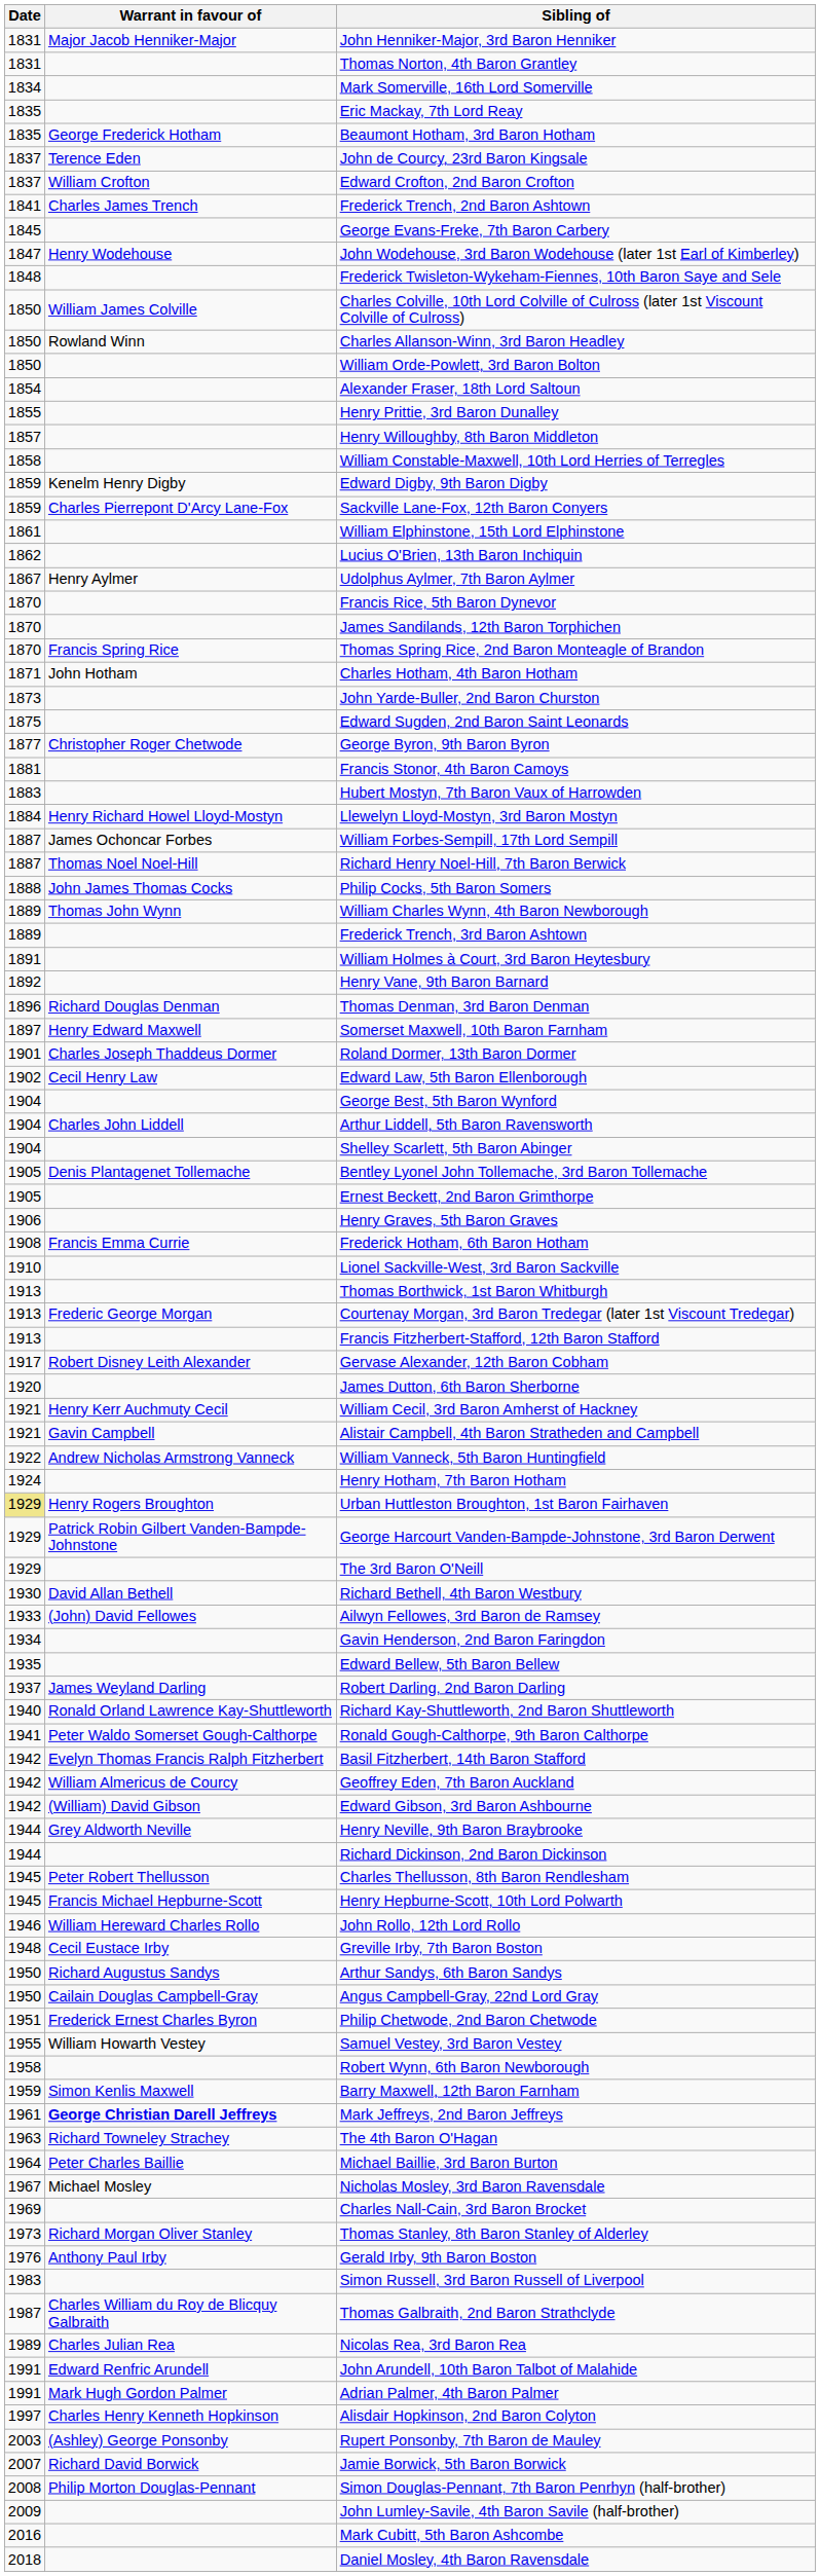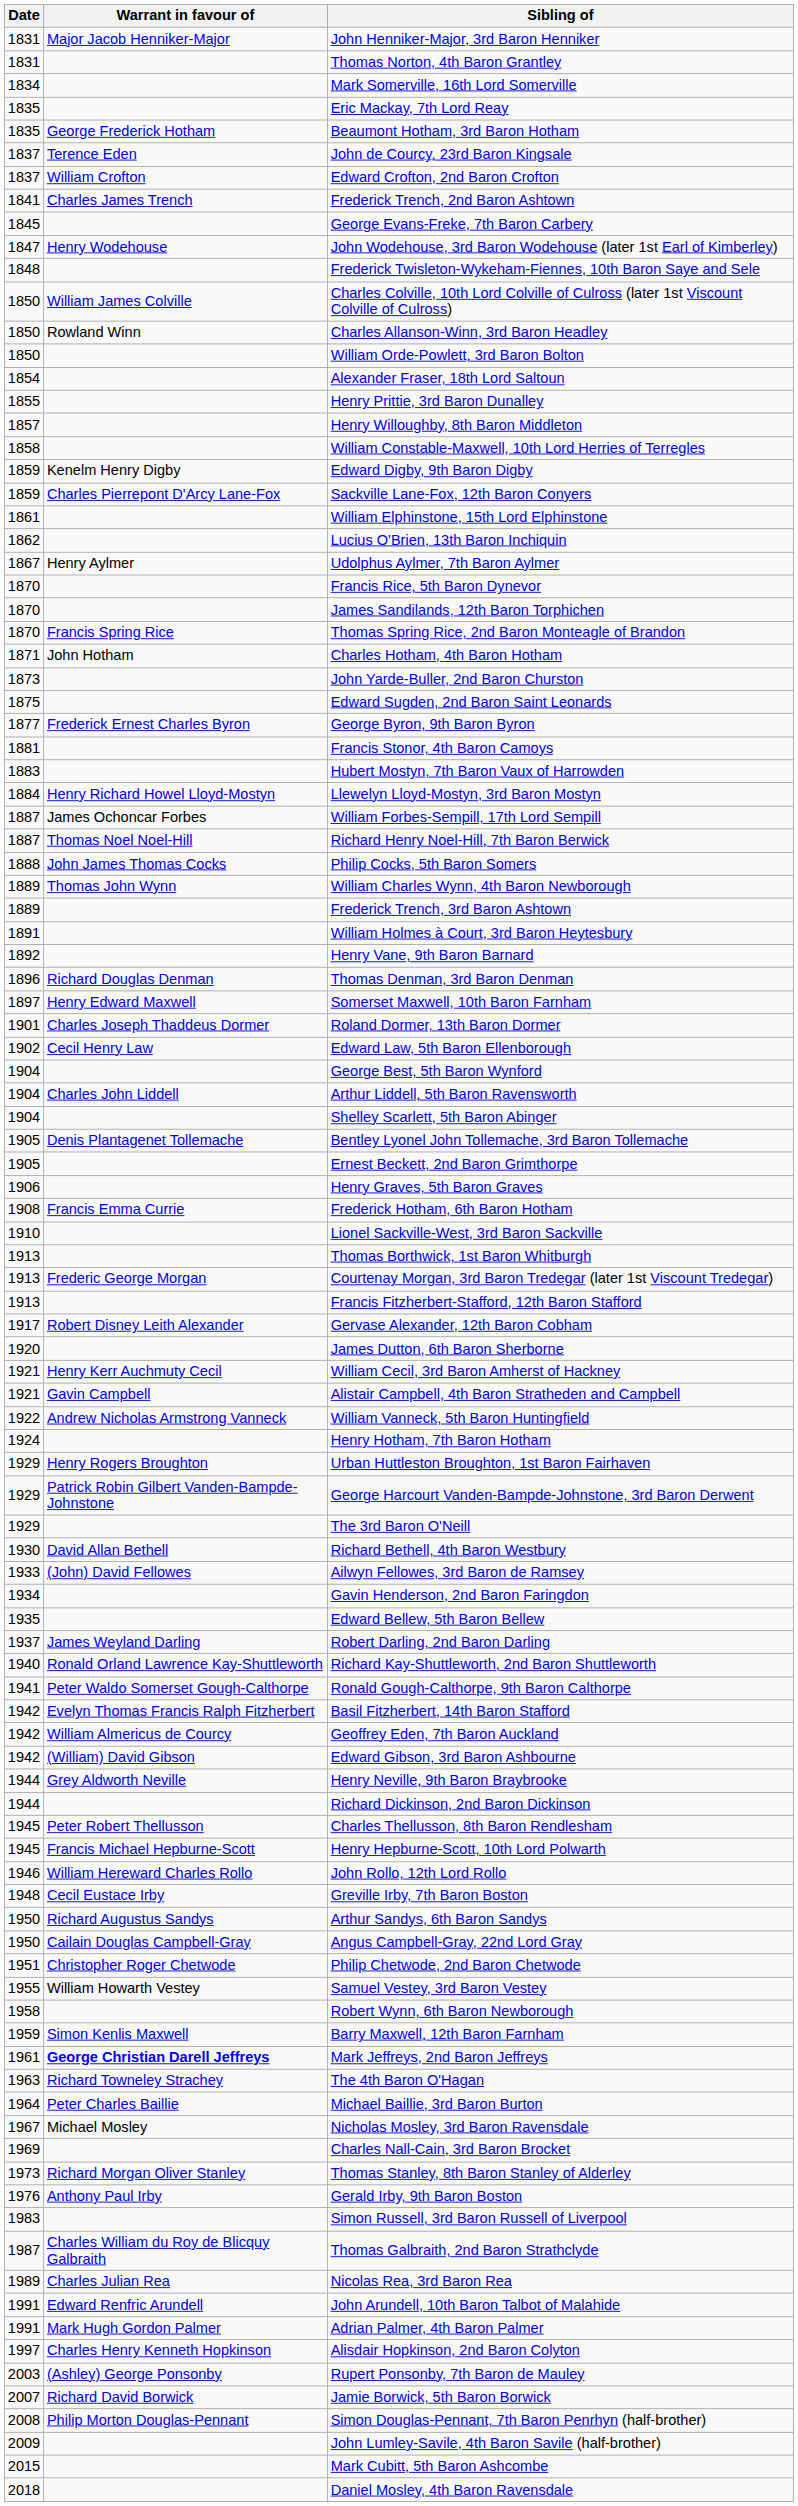 <table class="wikitable">
 <tr>
 <th>Date</th>
 <th>Warrant in favour of</th>
 <th>Sibling of</th>
 </tr>
 <tr>
 <td>1831</td>
 <td><a href='#'>Major Jacob Henniker-Major</a></td>
 <td><a href='#'>John Henniker-Major, 3rd Baron Henniker</a></td>
 </tr>
 <tr>
 <td>1831</td>
 <td></td>
 <td><a href='#'>Thomas Norton, 4th Baron Grantley</a></td>
 </tr>
 <tr>
 <td>1834</td>
 <td></td>
 <td><a href='#'>Mark Somerville, 16th Lord Somerville</a></td>
 </tr>
 <tr>
 <td>1835</td>
 <td></td>
 <td><a href='#'>Eric Mackay, 7th Lord Reay</a></td>
 </tr>
 <tr>
 <td>1835</td>
 <td><a href='#'>George Frederick Hotham</a></td>
 <td><a href='#'>Beaumont Hotham, 3rd Baron Hotham</a></td>
 </tr>
 <tr>
 <td>1837</td>
 <td><a href='#'>Terence Eden</a></td>
 <td><a href='#'>John de Courcy, 23rd Baron Kingsale</a></td>
 </tr>
 <tr>
 <td>1837</td>
 <td><a href='#'>William Crofton</a></td>
 <td><a href='#'>Edward Crofton, 2nd Baron Crofton</a></td>
 </tr>
 <tr>
 <td>1841</td>
 <td><a href='#'>Charles James Trench</a></td>
 <td><a href='#'>Frederick Trench, 2nd Baron Ashtown</a></td>
 </tr>
 <tr>
 <td>1845</td>
 <td></td>
 <td><a href='#'>George Evans-Freke, 7th Baron Carbery</a></td>
 </tr>
 <tr>
 <td>1847</td>
 <td><a href='#'>Henry Wodehouse</a></td>
 <td><a href='#'>John Wodehouse, 3rd Baron Wodehouse</a> (later 1st <a href='#'>Earl of Kimberley</a>)</td>
 </tr>
 <tr>
 <td>1848</td>
 <td></td>
 <td><a href='#'>Frederick Twisleton-Wykeham-Fiennes, 10th Baron Saye and Sele</a></td>
 </tr>
 <tr>
 <td>1850</td>
 <td><a href='#'>William James Colville</a></td>
 <td><a href='#'>Charles Colville, 10th Lord Colville of Culross</a> (later 1st <a href='#'>Viscount Colville of Culross</a>)</td>
 </tr>
 <tr>
 <td>1850</td>
 <td>Rowland Winn</td>
 <td><a href='#'>Charles Allanson-Winn, 3rd Baron Headley</a></td>
 </tr>
 <tr>
 <td>1850</td>
 <td></td>
 <td><a href='#'>William Orde-Powlett, 3rd Baron Bolton</a></td>
 </tr>
 <tr>
 <td>1854</td>
 <td></td>
 <td><a href='#'>Alexander Fraser, 18th Lord Saltoun</a></td>
 </tr>
 <tr>
 <td>1855</td>
 <td></td>
 <td><a href='#'>Henry Prittie, 3rd Baron Dunalley</a></td>
 </tr>
 <tr>
 <td>1857</td>
 <td></td>
 <td><a href='#'>Henry Willoughby, 8th Baron Middleton</a></td>
 </tr>
 <tr>
 <td>1858</td>
 <td></td>
 <td><a href='#'>William Constable-Maxwell, 10th Lord Herries of Terregles</a></td>
 </tr>
 <tr>
 <td>1859</td>
 <td>Kenelm Henry Digby</td>
 <td><a href='#'>Edward Digby, 9th Baron Digby</a></td>
 </tr>
 <tr>
 <td>1859</td>
 <td><a href='#'>Charles Pierrepont D'Arcy Lane-Fox</a></td>
 <td><a href='#'>Sackville Lane-Fox, 12th Baron Conyers</a></td>
 </tr>
 <tr>
 <td>1861</td>
 <td></td>
 <td><a href='#'>William Elphinstone, 15th Lord Elphinstone</a></td>
 </tr>
 <tr>
 <td>1862</td>
 <td></td>
 <td><a href='#'>Lucius O'Brien, 13th Baron Inchiquin</a></td>
 </tr>
 <tr>
 <td>1867</td>
 <td>Henry Aylmer</td>
 <td><a href='#'>Udolphus Aylmer, 7th Baron Aylmer</a></td>
 </tr>
 <tr>
 <td>1870</td>
 <td></td>
 <td><a href='#'>Francis Rice, 5th Baron Dynevor</a></td>
 </tr>
 <tr>
 <td>1870</td>
 <td></td>
 <td><a href='#'>James Sandilands, 12th Baron Torphichen</a></td>
 </tr>
 <tr>
 <td>1870</td>
 <td><a href='#'>Francis Spring Rice</a></td>
 <td><a href='#'>Thomas Spring Rice, 2nd Baron Monteagle of Brandon</a></td>
 </tr>
 <tr>
 <td>1871</td>
 <td>John Hotham</td>
 <td><a href='#'>Charles Hotham, 4th Baron Hotham</a></td>
 </tr>
 <tr>
 <td>1873</td>
 <td></td>
 <td><a href='#'>John Yarde-Buller, 2nd Baron Churston</a></td>
 </tr>
 <tr>
 <td>1875</td>
 <td></td>
 <td><a href='#'>Edward Sugden, 2nd Baron Saint Leonards</a></td>
 </tr>
 <tr>
 <td>1877</td>
-<td><a href='#'>Christopher Roger Chetwode</a></td>
+<td><a href='#'>Frederick Ernest Charles Byron</a></td>
 <td><a href='#'>George Byron, 9th Baron Byron</a></td>
 </tr>
 <tr>
 <td>1881</td>
 <td></td>
 <td><a href='#'>Francis Stonor, 4th Baron Camoys</a></td>
 </tr>
 <tr>
 <td>1883</td>
 <td></td>
 <td><a href='#'>Hubert Mostyn, 7th Baron Vaux of Harrowden</a></td>
 </tr>
 <tr>
 <td>1884</td>
 <td><a href='#'>Henry Richard Howel Lloyd-Mostyn</a></td>
 <td><a href='#'>Llewelyn Lloyd-Mostyn, 3rd Baron Mostyn</a></td>
 </tr>
 <tr>
 <td>1887</td>
 <td>James Ochoncar Forbes</td>
 <td><a href='#'>William Forbes-Sempill, 17th Lord Sempill</a></td>
 </tr>
 <tr>
 <td>1887</td>
 <td><a href='#'>Thomas Noel Noel-Hill</a></td>
 <td><a href='#'>Richard Henry Noel-Hill, 7th Baron Berwick</a></td>
 </tr>
 <tr>
 <td>1888</td>
 <td><a href='#'>John James Thomas Cocks</a></td>
 <td><a href='#'>Philip Cocks, 5th Baron Somers</a></td>
 </tr>
 <tr>
 <td>1889</td>
 <td><a href='#'>Thomas John Wynn</a></td>
 <td><a href='#'>William Charles Wynn, 4th Baron Newborough</a></td>
 </tr>
 <tr>
 <td>1889</td>
 <td></td>
 <td><a href='#'>Frederick Trench, 3rd Baron Ashtown</a></td>
 </tr>
 <tr>
 <td>1891</td>
 <td></td>
 <td><a href='#'>William Holmes à Court, 3rd Baron Heytesbury</a></td>
 </tr>
 <tr>
 <td>1892</td>
 <td></td>
 <td><a href='#'>Henry Vane, 9th Baron Barnard</a></td>
 </tr>
 <tr>
 <td>1896</td>
 <td><a href='#'>Richard Douglas Denman</a></td>
 <td><a href='#'>Thomas Denman, 3rd Baron Denman</a></td>
 </tr>
 <tr>
 <td>1897</td>
 <td><a href='#'>Henry Edward Maxwell</a></td>
 <td><a href='#'>Somerset Maxwell, 10th Baron Farnham</a></td>
 </tr>
 <tr>
 <td>1901</td>
 <td><a href='#'>Charles Joseph Thaddeus Dormer</a></td>
 <td><a href='#'>Roland Dormer, 13th Baron Dormer</a></td>
 </tr>
 <tr>
 <td>1902</td>
 <td><a href='#'>Cecil Henry Law</a></td>
 <td><a href='#'>Edward Law, 5th Baron Ellenborough</a></td>
 </tr>
 <tr>
 <td>1904</td>
 <td></td>
 <td><a href='#'>George Best, 5th Baron Wynford</a></td>
 </tr>
 <tr>
 <td>1904</td>
 <td><a href='#'>Charles John Liddell</a></td>
 <td><a href='#'>Arthur Liddell, 5th Baron Ravensworth</a></td>
 </tr>
 <tr>
 <td>1904</td>
 <td></td>
 <td><a href='#'>Shelley Scarlett, 5th Baron Abinger</a></td>
 </tr>
 <tr>
 <td>1905</td>
 <td><a href='#'>Denis Plantagenet Tollemache</a></td>
 <td><a href='#'>Bentley Lyonel John Tollemache, 3rd Baron Tollemache</a></td>
 </tr>
 <tr>
 <td>1905</td>
 <td></td>
 <td><a href='#'>Ernest Beckett, 2nd Baron Grimthorpe</a></td>
 </tr>
 <tr>
 <td>1906</td>
 <td></td>
 <td><a href='#'>Henry Graves, 5th Baron Graves</a></td>
 </tr>
 <tr>
 <td>1908</td>
 <td><a href='#'>Francis Emma Currie</a></td>
 <td><a href='#'>Frederick Hotham, 6th Baron Hotham</a></td>
 </tr>
 <tr>
 <td>1910</td>
 <td></td>
 <td><a href='#'>Lionel Sackville-West, 3rd Baron Sackville</a></td>
 </tr>
 <tr>
 <td>1913</td>
 <td></td>
 <td><a href='#'>Thomas Borthwick, 1st Baron Whitburgh</a></td>
 </tr>
 <tr>
 <td>1913</td>
 <td><a href='#'>Frederic George Morgan</a></td>
 <td><a href='#'>Courtenay Morgan, 3rd Baron Tredegar</a> (later 1st <a href='#'>Viscount Tredegar</a>)</td>
 </tr>
 <tr>
 <td>1913</td>
 <td></td>
 <td><a href='#'>Francis Fitzherbert-Stafford, 12th Baron Stafford</a></td>
 </tr>
 <tr>
 <td>1917</td>
 <td><a href='#'>Robert Disney Leith Alexander</a></td>
 <td><a href='#'>Gervase Alexander, 12th Baron Cobham</a></td>
 </tr>
 <tr>
 <td>1920</td>
 <td></td>
 <td><a href='#'>James Dutton, 6th Baron Sherborne</a></td>
 </tr>
 <tr>
 <td>1921</td>
 <td><a href='#'>Henry Kerr Auchmuty Cecil</a></td>
 <td><a href='#'>William Cecil, 3rd Baron Amherst of Hackney</a></td>
 </tr>
 <tr>
 <td>1921</td>
 <td><a href='#'>Gavin Campbell</a></td>
 <td><a href='#'>Alistair Campbell, 4th Baron Stratheden and Campbell</a></td>
 </tr>
 <tr>
 <td>1922</td>
 <td><a href='#'>Andrew Nicholas Armstrong Vanneck</a></td>
 <td><a href='#'>William Vanneck, 5th Baron Huntingfield</a></td>
 </tr>
 <tr>
 <td>1924</td>
 <td></td>
 <td><a href='#'>Henry Hotham, 7th Baron Hotham</a></td>
 </tr>
 <tr>
-<td style="background: khaki;">1929</td>
+<td>1929</td>
 <td><a href='#'>Henry Rogers Broughton</a></td>
 <td><a href='#'>Urban Huttleston Broughton, 1st Baron Fairhaven</a></td>
 </tr>
 <tr>
 <td>1929</td>
 <td><a href='#'>Patrick Robin Gilbert Vanden-Bampde-Johnstone</a></td>
 <td><a href='#'>George Harcourt Vanden-Bampde-Johnstone, 3rd Baron Derwent</a></td>
 </tr>
 <tr>
 <td>1929</td>
 <td></td>
 <td><a href='#'>The 3rd Baron O'Neill</a></td>
 </tr>
 <tr>
 <td>1930</td>
 <td><a href='#'>David Allan Bethell</a></td>
 <td><a href='#'>Richard Bethell, 4th Baron Westbury</a></td>
 </tr>
 <tr>
 <td>1933</td>
 <td><a href='#'>(John) David Fellowes</a></td>
 <td><a href='#'>Ailwyn Fellowes, 3rd Baron de Ramsey</a></td>
 </tr>
 <tr>
 <td>1934</td>
 <td></td>
 <td><a href='#'>Gavin Henderson, 2nd Baron Faringdon</a></td>
 </tr>
 <tr>
 <td>1935</td>
 <td></td>
 <td><a href='#'>Edward Bellew, 5th Baron Bellew</a></td>
 </tr>
 <tr>
 <td>1937</td>
 <td><a href='#'>James Weyland Darling</a></td>
 <td><a href='#'>Robert Darling, 2nd Baron Darling</a></td>
 </tr>
 <tr>
 <td>1940</td>
 <td><a href='#'>Ronald Orland Lawrence Kay-Shuttleworth</a></td>
 <td><a href='#'>Richard Kay-Shuttleworth, 2nd Baron Shuttleworth</a></td>
 </tr>
 <tr>
 <td>1941</td>
 <td><a href='#'>Peter Waldo Somerset Gough-Calthorpe</a></td>
 <td><a href='#'>Ronald Gough-Calthorpe, 9th Baron Calthorpe</a></td>
 </tr>
 <tr>
 <td>1942</td>
 <td><a href='#'>Evelyn Thomas Francis Ralph Fitzherbert</a></td>
 <td><a href='#'>Basil Fitzherbert, 14th Baron Stafford</a></td>
 </tr>
 <tr>
 <td>1942</td>
 <td><a href='#'>William Almericus de Courcy</a></td>
 <td><a href='#'>Geoffrey Eden, 7th Baron Auckland</a></td>
 </tr>
 <tr>
 <td>1942</td>
 <td><a href='#'>(William) David Gibson</a></td>
 <td><a href='#'>Edward Gibson, 3rd Baron Ashbourne</a></td>
 </tr>
 <tr>
 <td>1944</td>
 <td><a href='#'>Grey Aldworth Neville</a></td>
 <td><a href='#'>Henry Neville, 9th Baron Braybrooke</a></td>
 </tr>
 <tr>
 <td>1944</td>
 <td></td>
 <td><a href='#'>Richard Dickinson, 2nd Baron Dickinson</a></td>
 </tr>
 <tr>
 <td>1945</td>
 <td><a href='#'>Peter Robert Thellusson</a></td>
 <td><a href='#'>Charles Thellusson, 8th Baron Rendlesham</a></td>
 </tr>
 <tr>
 <td>1945</td>
 <td><a href='#'>Francis Michael Hepburne-Scott</a></td>
 <td><a href='#'>Henry Hepburne-Scott, 10th Lord Polwarth</a></td>
 </tr>
 <tr>
 <td>1946</td>
 <td><a href='#'>William Hereward Charles Rollo</a></td>
 <td><a href='#'>John Rollo, 12th Lord Rollo</a></td>
 </tr>
 <tr>
 <td>1948</td>
 <td><a href='#'>Cecil Eustace Irby</a></td>
 <td><a href='#'>Greville Irby, 7th Baron Boston</a></td>
 </tr>
 <tr>
 <td>1950</td>
 <td><a href='#'>Richard Augustus Sandys</a></td>
 <td><a href='#'>Arthur Sandys, 6th Baron Sandys</a></td>
 </tr>
 <tr>
 <td>1950</td>
 <td><a href='#'>Cailain Douglas Campbell-Gray</a></td>
 <td><a href='#'>Angus Campbell-Gray, 22nd Lord Gray</a></td>
 </tr>
 <tr>
 <td>1951</td>
-<td><a href='#'>Frederick Ernest Charles Byron</a></td>
+<td><a href='#'>Christopher Roger Chetwode</a></td>
 <td><a href='#'>Philip Chetwode, 2nd Baron Chetwode</a></td>
 </tr>
 <tr>
 <td>1955</td>
 <td>William Howarth Vestey</td>
 <td><a href='#'>Samuel Vestey, 3rd Baron Vestey</a></td>
 </tr>
 <tr>
 <td>1958</td>
 <td></td>
 <td><a href='#'>Robert Wynn, 6th Baron Newborough</a></td>
 </tr>
 <tr>
 <td>1959</td>
 <td><a href='#'>Simon Kenlis Maxwell</a></td>
 <td><a href='#'>Barry Maxwell, 12th Baron Farnham</a></td>
 </tr>
 <tr>
 <td>1961</td>
 <td><strong><a href='#'>George Christian Darell Jeffreys</a></strong></td>
 <td><a href='#'>Mark Jeffreys, 2nd Baron Jeffreys</a></td>
 </tr>
 <tr>
 <td>1963</td>
 <td><a href='#'>Richard Towneley Strachey</a></td>
 <td><a href='#'>The 4th Baron O'Hagan</a></td>
 </tr>
 <tr>
 <td>1964</td>
 <td><a href='#'>Peter Charles Baillie</a></td>
 <td><a href='#'>Michael Baillie, 3rd Baron Burton</a></td>
 </tr>
 <tr>
 <td>1967</td>
 <td>Michael Mosley</td>
 <td><a href='#'>Nicholas Mosley, 3rd Baron Ravensdale</a></td>
 </tr>
 <tr>
 <td>1969</td>
 <td></td>
 <td><a href='#'>Charles Nall-Cain, 3rd Baron Brocket</a></td>
 </tr>
 <tr>
 <td>1973</td>
 <td><a href='#'>Richard Morgan Oliver Stanley</a></td>
 <td><a href='#'>Thomas Stanley, 8th Baron Stanley of Alderley</a></td>
 </tr>
 <tr>
 <td>1976</td>
 <td><a href='#'>Anthony Paul Irby</a></td>
 <td><a href='#'>Gerald Irby, 9th Baron Boston</a></td>
 </tr>
 <tr>
 <td>1983</td>
 <td></td>
 <td><a href='#'>Simon Russell, 3rd Baron Russell of Liverpool</a></td>
 </tr>
 <tr>
 <td>1987</td>
 <td><a href='#'>Charles William du Roy de Blicquy Galbraith</a></td>
 <td><a href='#'>Thomas Galbraith, 2nd Baron Strathclyde</a></td>
 </tr>
 <tr>
 <td>1989</td>
 <td><a href='#'>Charles Julian Rea</a></td>
 <td><a href='#'>Nicolas Rea, 3rd Baron Rea</a></td>
 </tr>
 <tr>
 <td>1991</td>
 <td><a href='#'>Edward Renfric Arundell</a></td>
 <td><a href='#'>John Arundell, 10th Baron Talbot of Malahide</a></td>
 </tr>
 <tr>
 <td>1991</td>
 <td><a href='#'>Mark Hugh Gordon Palmer</a></td>
 <td><a href='#'>Adrian Palmer, 4th Baron Palmer</a></td>
 </tr>
 <tr>
 <td>1997</td>
 <td><a href='#'>Charles Henry Kenneth Hopkinson</a></td>
 <td><a href='#'>Alisdair Hopkinson, 2nd Baron Colyton</a></td>
 </tr>
 <tr>
 <td>2003</td>
 <td><a href='#'>(Ashley) George Ponsonby</a></td>
 <td><a href='#'>Rupert Ponsonby, 7th Baron de Mauley</a></td>
 </tr>
 <tr>
 <td>2007</td>
 <td><a href='#'>Richard David Borwick</a></td>
 <td><a href='#'>Jamie Borwick, 5th Baron Borwick</a></td>
 </tr>
 <tr>
 <td>2008</td>
 <td><a href='#'>Philip Morton Douglas-Pennant</a></td>
 <td><a href='#'>Simon Douglas-Pennant, 7th Baron Penrhyn</a> (half-brother)</td>
 </tr>
 <tr>
 <td>2009</td>
 <td></td>
 <td><a href='#'>John Lumley-Savile, 4th Baron Savile</a> (half-brother)</td>
 </tr>
 <tr>
-<td>2016</td>
+<td>2015</td>
 <td></td>
 <td><a href='#'>Mark Cubitt, 5th Baron Ashcombe</a></td>
 </tr>
 <tr>
 <td>2018</td>
 <td></td>
 <td><a href='#'>Daniel Mosley, 4th Baron Ravensdale</a></td>
 </tr>
 </table>
